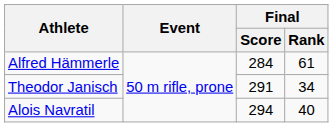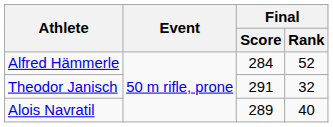 <table class="wikitable" style="font-size:90%">
 <tr>
 <th rowspan="2">Athlete</th>
 <th rowspan="2">Event</th>
 <th colspan="2">Final</th>
 </tr>
 <tr>
 <th>Score</th>
 <th>Rank</th>
 </tr>
 <tr>
 <td><a href='#'>Alfred Hämmerle</a></td>
 <td rowspan=3><a href='#'>50 m rifle, prone</a></td>
 <td align="center">284</td>
-<td align="center">61</td>
+<td align="center">52</td>
 </tr>
 <tr>
 <td><a href='#'>Theodor Janisch</a></td>
 <td align="center">291</td>
-<td align="center">34</td>
+<td align="center">32</td>
 </tr>
 <tr>
 <td><a href='#'>Alois Navratil</a></td>
-<td align="center">294</td>
+<td align="center">289</td>
 <td align="center">40</td>
 </tr>
 </table>
